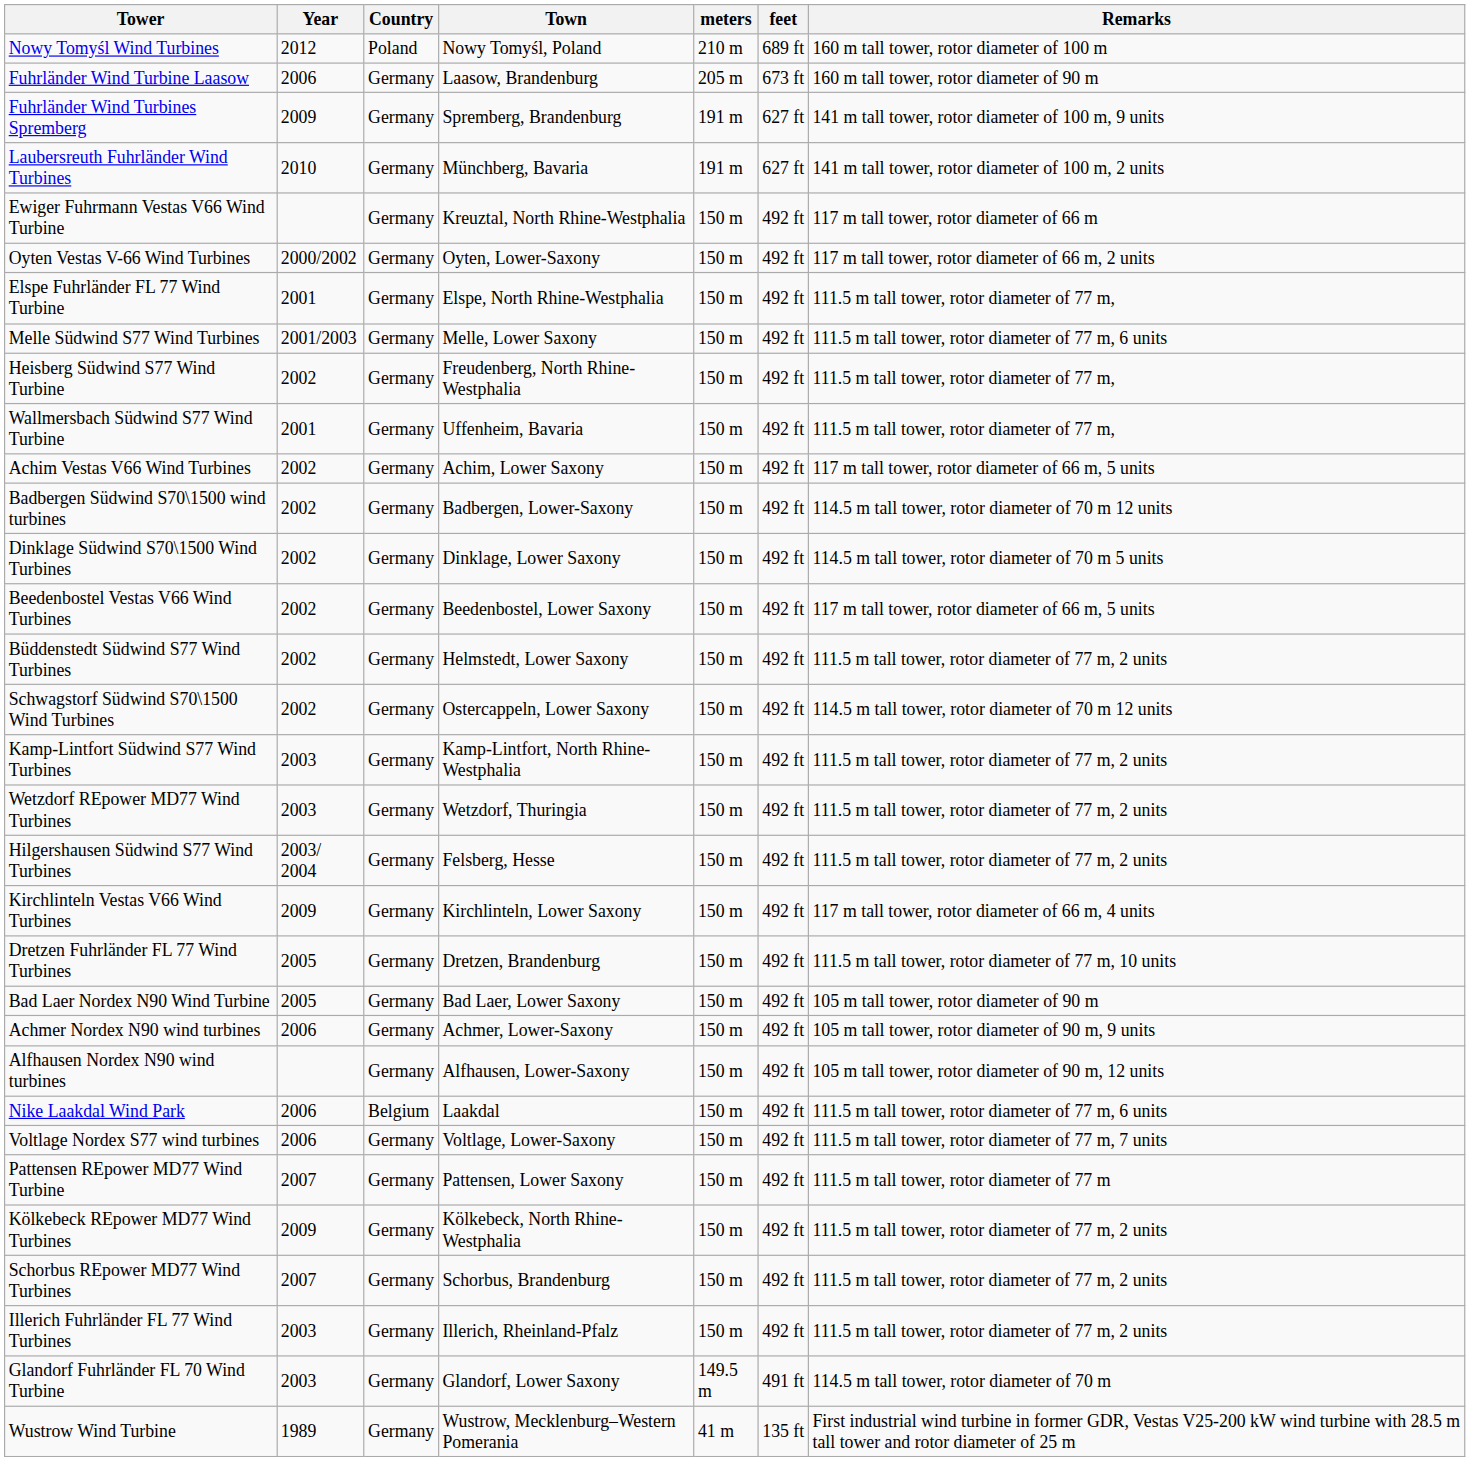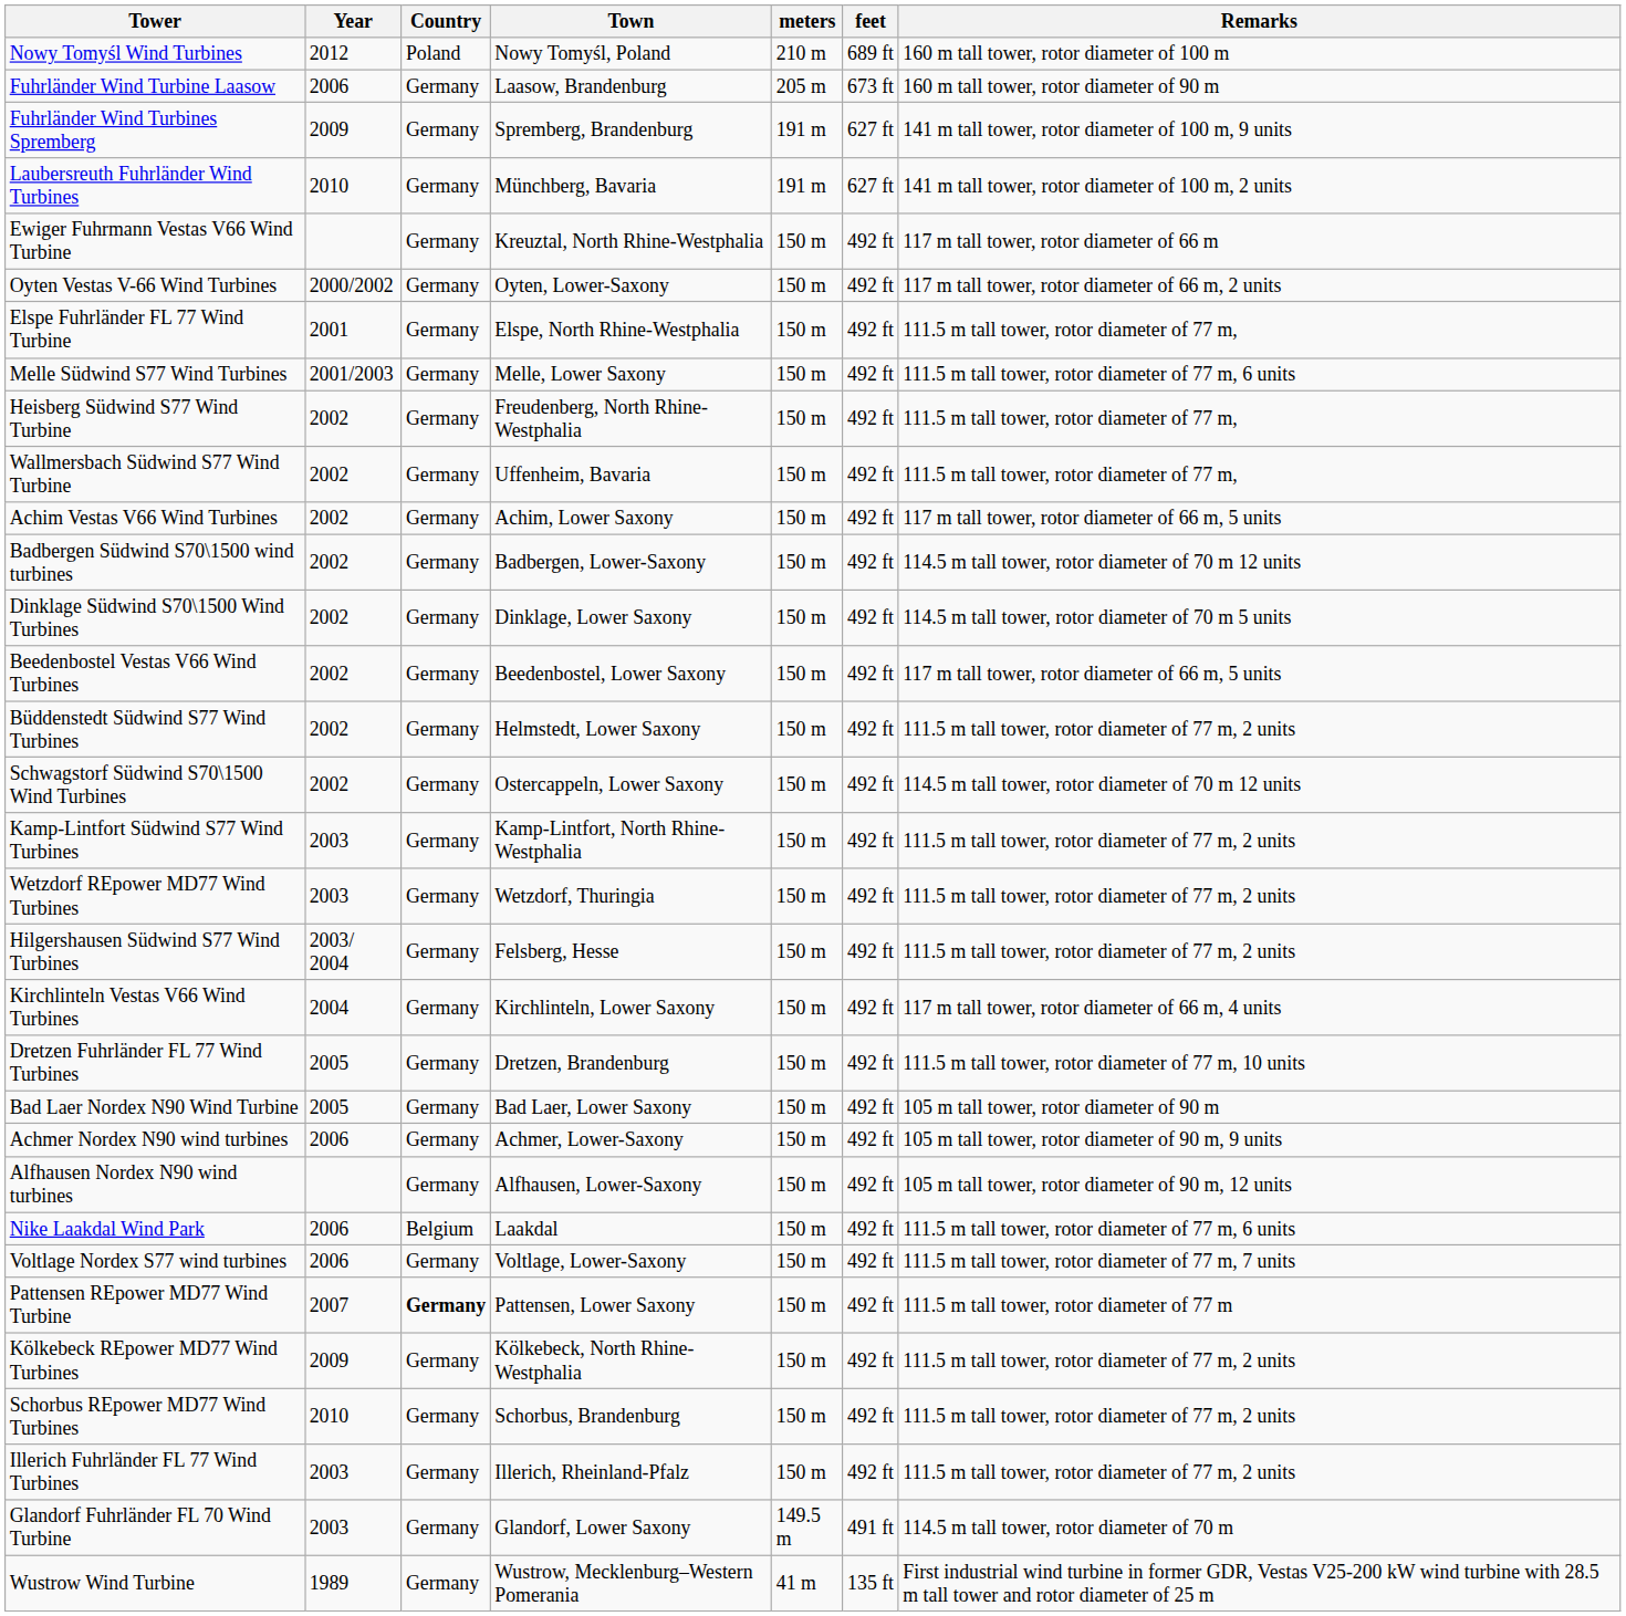 <table class="wikitable sortable" style="font-size:95%;">
 <tr>
 <th>Tower</th>
 <th>Year</th>
 <th>Country</th>
 <th>Town</th>
 <th>meters</th>
 <th>feet</th>
 <th class=unsortable>Remarks</th>
 </tr>
 <tr>
 <td><a href='#'>Nowy Tomyśl Wind Turbines</a></td>
 <td>2012</td>
 <td>Poland</td>
 <td>Nowy Tomyśl, Poland</td>
 <td>210 m</td>
 <td>689 ft</td>
 <td>160 m tall tower, rotor diameter of 100 m</td>
 </tr>
 <tr>
 <td><a href='#'>Fuhrländer Wind Turbine Laasow</a></td>
 <td>2006</td>
 <td>Germany</td>
 <td>Laasow, Brandenburg</td>
 <td>205 m</td>
 <td>673 ft</td>
 <td>160 m tall tower, rotor diameter of 90 m</td>
 </tr>
 <tr>
 <td><a href='#'>Fuhrländer Wind Turbines Spremberg</a></td>
 <td>2009</td>
 <td>Germany</td>
 <td>Spremberg, Brandenburg</td>
 <td>191 m</td>
 <td>627 ft</td>
 <td>141 m tall tower, rotor diameter of 100 m, 9 units</td>
 </tr>
 <tr>
 <td><a href='#'>Laubersreuth Fuhrländer Wind Turbines</a></td>
 <td>2010</td>
 <td>Germany</td>
 <td>Münchberg, Bavaria</td>
 <td>191 m</td>
 <td>627 ft</td>
 <td>141 m tall tower, rotor diameter of 100 m, 2 units</td>
 </tr>
 <tr>
 <td>Ewiger Fuhrmann Vestas V66 Wind Turbine</td>
 <td></td>
 <td>Germany</td>
 <td>Kreuztal, North Rhine-Westphalia</td>
 <td>150 m</td>
 <td>492 ft</td>
 <td>117 m tall tower, rotor diameter of 66 m</td>
 </tr>
 <tr>
 <td>Oyten Vestas V-66 Wind Turbines</td>
 <td>2000/2002</td>
 <td>Germany</td>
 <td>Oyten, Lower-Saxony</td>
 <td>150 m</td>
 <td>492 ft</td>
 <td>117 m tall tower, rotor diameter of 66 m, 2 units</td>
 </tr>
 <tr>
 <td>Elspe Fuhrländer FL 77 Wind Turbine</td>
 <td>2001</td>
 <td>Germany</td>
 <td>Elspe, North Rhine-Westphalia</td>
 <td>150 m</td>
 <td>492 ft</td>
 <td>111.5 m tall tower, rotor diameter of 77 m,</td>
 </tr>
 <tr>
 <td>Melle Südwind S77 Wind Turbines</td>
 <td>2001/2003</td>
 <td>Germany</td>
 <td>Melle, Lower Saxony</td>
 <td>150 m</td>
 <td>492 ft</td>
 <td>111.5 m tall tower, rotor diameter of 77 m, 6 units</td>
 </tr>
 <tr>
 <td>Heisberg Südwind S77 Wind Turbine</td>
 <td>2002</td>
 <td>Germany</td>
 <td>Freudenberg, North Rhine-Westphalia</td>
 <td>150 m</td>
 <td>492 ft</td>
 <td>111.5 m tall tower, rotor diameter of 77 m,</td>
 </tr>
 <tr>
 <td>Wallmersbach Südwind S77 Wind Turbine</td>
-<td>2001</td>
+<td>2002</td>
 <td>Germany</td>
 <td>Uffenheim, Bavaria</td>
 <td>150 m</td>
 <td>492 ft</td>
 <td>111.5 m tall tower, rotor diameter of 77 m,</td>
 </tr>
 <tr>
 <td>Achim Vestas V66 Wind Turbines</td>
 <td>2002</td>
 <td>Germany</td>
 <td>Achim, Lower Saxony</td>
 <td>150 m</td>
 <td>492 ft</td>
 <td>117 m tall tower, rotor diameter of 66 m, 5 units</td>
 </tr>
 <tr>
 <td>Badbergen Südwind S70\1500 wind turbines</td>
 <td>2002</td>
 <td>Germany</td>
 <td>Badbergen, Lower-Saxony</td>
 <td>150 m</td>
 <td>492 ft</td>
 <td>114.5 m tall tower, rotor diameter of 70 m 12 units</td>
 </tr>
 <tr>
 <td>Dinklage Südwind S70\1500 Wind Turbines</td>
 <td>2002</td>
 <td>Germany</td>
 <td>Dinklage, Lower Saxony</td>
 <td>150 m</td>
 <td>492 ft</td>
 <td>114.5 m tall tower, rotor diameter of 70 m 5 units</td>
 </tr>
 <tr>
 <td>Beedenbostel Vestas V66 Wind Turbines</td>
 <td>2002</td>
 <td>Germany</td>
 <td>Beedenbostel, Lower Saxony</td>
 <td>150 m</td>
 <td>492 ft</td>
 <td>117 m tall tower, rotor diameter of 66 m, 5 units</td>
 </tr>
 <tr>
 <td>Büddenstedt Südwind S77 Wind Turbines</td>
 <td>2002</td>
 <td>Germany</td>
 <td>Helmstedt, Lower Saxony</td>
 <td>150 m</td>
 <td>492 ft</td>
 <td>111.5 m tall tower, rotor diameter of 77 m, 2 units</td>
 </tr>
 <tr>
 <td>Schwagstorf Südwind S70\1500 Wind Turbines</td>
 <td>2002</td>
 <td>Germany</td>
 <td>Ostercappeln, Lower Saxony</td>
 <td>150 m</td>
 <td>492 ft</td>
 <td>114.5 m tall tower, rotor diameter of 70 m 12 units</td>
 </tr>
 <tr>
 <td>Kamp-Lintfort Südwind S77 Wind Turbines</td>
 <td>2003</td>
 <td>Germany</td>
 <td>Kamp-Lintfort, North Rhine-Westphalia</td>
 <td>150 m</td>
 <td>492 ft</td>
 <td>111.5 m tall tower, rotor diameter of 77 m, 2 units</td>
 </tr>
 <tr>
 <td>Wetzdorf REpower MD77 Wind Turbines</td>
 <td>2003</td>
 <td>Germany</td>
 <td>Wetzdorf, Thuringia</td>
 <td>150 m</td>
 <td>492 ft</td>
 <td>111.5 m tall tower, rotor diameter of 77 m, 2 units</td>
 </tr>
 <tr>
 <td>Hilgershausen Südwind S77 Wind Turbines</td>
 <td>2003/ 2004</td>
 <td>Germany</td>
 <td>Felsberg, Hesse</td>
 <td>150 m</td>
 <td>492 ft</td>
 <td>111.5 m tall tower, rotor diameter of 77 m, 2 units</td>
 </tr>
 <tr>
 <td>Kirchlinteln Vestas V66 Wind Turbines</td>
-<td>2009</td>
+<td>2004</td>
 <td>Germany</td>
 <td>Kirchlinteln, Lower Saxony</td>
 <td>150 m</td>
 <td>492 ft</td>
 <td>117 m tall tower, rotor diameter of 66 m, 4 units</td>
 </tr>
 <tr>
 <td>Dretzen Fuhrländer FL 77 Wind Turbines</td>
 <td>2005</td>
 <td>Germany</td>
 <td>Dretzen, Brandenburg</td>
 <td>150 m</td>
 <td>492 ft</td>
 <td>111.5 m tall tower, rotor diameter of 77 m, 10 units</td>
 </tr>
 <tr>
 <td>Bad Laer Nordex N90 Wind Turbine</td>
 <td>2005</td>
 <td>Germany</td>
 <td>Bad Laer, Lower Saxony</td>
 <td>150 m</td>
 <td>492 ft</td>
 <td>105 m tall tower, rotor diameter of 90 m</td>
 </tr>
 <tr>
 <td>Achmer Nordex N90 wind turbines</td>
 <td>2006</td>
 <td>Germany</td>
 <td>Achmer, Lower-Saxony</td>
 <td>150 m</td>
 <td>492 ft</td>
 <td>105 m tall tower, rotor diameter of 90 m, 9 units</td>
 </tr>
 <tr>
 <td>Alfhausen Nordex N90 wind turbines</td>
 <td></td>
 <td>Germany</td>
 <td>Alfhausen, Lower-Saxony</td>
 <td>150 m</td>
 <td>492 ft</td>
 <td>105 m tall tower, rotor diameter of 90 m, 12 units</td>
 </tr>
 <tr>
 <td><a href='#'>Nike Laakdal Wind Park</a></td>
 <td>2006</td>
 <td>Belgium</td>
 <td>Laakdal</td>
 <td>150 m</td>
 <td>492 ft</td>
 <td>111.5 m tall tower, rotor diameter of 77 m, 6 units</td>
 </tr>
 <tr>
 <td>Voltlage Nordex S77 wind turbines</td>
 <td>2006</td>
 <td>Germany</td>
 <td>Voltlage, Lower-Saxony</td>
 <td>150 m</td>
 <td>492 ft</td>
 <td>111.5 m tall tower, rotor diameter of 77 m, 7 units</td>
 </tr>
 <tr>
 <td>Pattensen REpower MD77 Wind Turbine</td>
 <td>2007</td>
-<td>Germany</td>
+<td><strong>Germany</strong></td>
 <td>Pattensen, Lower Saxony</td>
 <td>150 m</td>
 <td>492 ft</td>
 <td>111.5 m tall tower, rotor diameter of 77 m</td>
 </tr>
 <tr>
 <td>Kölkebeck REpower MD77 Wind Turbines</td>
 <td>2009</td>
 <td>Germany</td>
 <td>Kölkebeck, North Rhine-Westphalia</td>
 <td>150 m</td>
 <td>492 ft</td>
 <td>111.5 m tall tower, rotor diameter of 77 m, 2 units</td>
 </tr>
 <tr>
 <td>Schorbus REpower MD77 Wind Turbines</td>
-<td>2007</td>
+<td>2010</td>
 <td>Germany</td>
 <td>Schorbus, Brandenburg</td>
 <td>150 m</td>
 <td>492 ft</td>
 <td>111.5 m tall tower, rotor diameter of 77 m, 2 units</td>
 </tr>
 <tr>
 <td>Illerich Fuhrländer FL 77 Wind Turbines</td>
 <td>2003</td>
 <td>Germany</td>
 <td>Illerich, Rheinland-Pfalz</td>
 <td>150 m</td>
 <td>492 ft</td>
 <td>111.5 m tall tower, rotor diameter of 77 m, 2 units</td>
 </tr>
 <tr>
 <td>Glandorf Fuhrländer FL 70 Wind Turbine</td>
 <td>2003</td>
 <td>Germany</td>
 <td>Glandorf, Lower Saxony</td>
 <td>149.5 m</td>
 <td>491 ft</td>
 <td>114.5 m tall tower, rotor diameter of 70 m</td>
 </tr>
 <tr>
 <td>Wustrow Wind Turbine</td>
 <td>1989</td>
 <td>Germany</td>
 <td>Wustrow, Mecklenburg–Western Pomerania</td>
 <td>41 m</td>
 <td>135 ft</td>
 <td>First industrial wind turbine in former GDR, Vestas V25-200 kW wind turbine with 28.5 m tall tower and rotor diameter of 25 m</td>
 </tr>
 </table>
